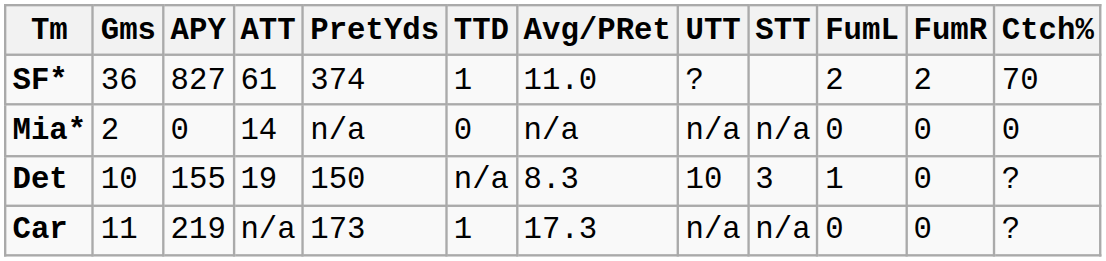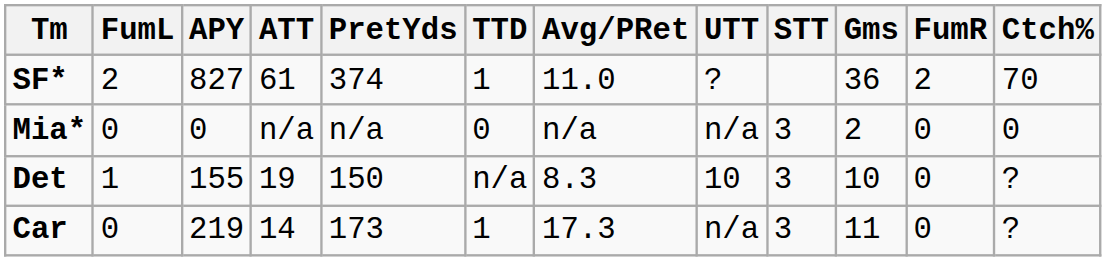 <table class="wikitable">
 <tr>
 <th>Tm</th>
-<th>Gms</th>
+<th>FumL</th>
 <th>APY</th>
 <th>ATT</th>
 <th>PretYds</th>
 <th>TTD</th>
 <th>Avg/PRet</th>
 <th>UTT</th>
 <th>STT</th>
-<th>FumL</th>
+<th>Gms</th>
 <th>FumR</th>
 <th>Ctch%</th>
 </tr>
 <tr>
 <td><strong>SF*</strong></td>
-<td>36</td>
+<td>2</td>
 <td>827</td>
 <td>61</td>
 <td>374</td>
 <td>1</td>
 <td>11.0</td>
 <td>?</td>
 <td></td>
-<td>2</td>
+<td>36</td>
 <td>2</td>
 <td>70</td>
 </tr>
 <tr>
 <td><strong>Mia*</strong></td>
-<td>2</td>
 <td>0</td>
-<td>14</td>
+<td>0</td>
+<td>n/a</td>
 <td>n/a</td>
 <td>0</td>
 <td>n/a</td>
 <td>n/a</td>
-<td>n/a</td>
-<td>0</td>
+<td>3</td>
+<td>2</td>
 <td>0</td>
 <td>0</td>
 </tr>
 <tr>
 <td><strong>Det</strong></td>
-<td>10</td>
+<td>1</td>
 <td>155</td>
 <td>19</td>
 <td>150</td>
 <td>n/a</td>
 <td>8.3</td>
 <td>10</td>
 <td>3</td>
-<td>1</td>
+<td>10</td>
 <td>0</td>
 <td>?</td>
 </tr>
 <tr>
 <td><strong>Car</strong></td>
-<td>11</td>
+<td>0</td>
 <td>219</td>
-<td>n/a</td>
+<td>14</td>
 <td>173</td>
 <td>1</td>
 <td>17.3</td>
 <td>n/a</td>
-<td>n/a</td>
-<td>0</td>
+<td>3</td>
+<td>11</td>
 <td>0</td>
 <td>?</td>
 </tr>
 </table>
